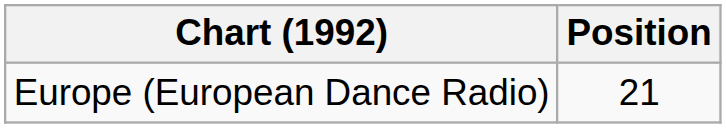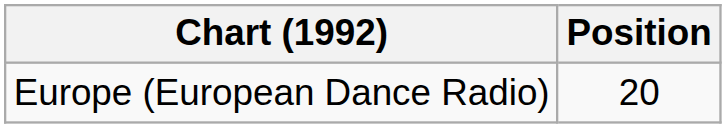 <table class="wikitable">
 <tr>
 <th>Chart (1992)</th>
 <th>Position</th>
 </tr>
 <tr>
 <td>Europe (European Dance Radio)</td>
-<td style="text-align:center;">21</td>
+<td style="text-align:center;">20</td>
 </tr>
 </table>
